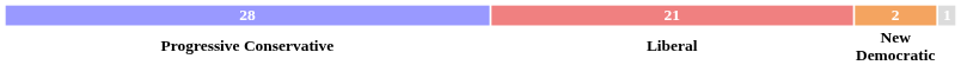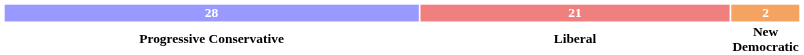 <table style="width:60%; text-align:center;">
 <tr style="color:white;">
 <td style="background:#9999FF; width:53.85%;"><strong>28</strong></td>
 <td style="background:#F08080; width:40.38%;"><strong>21</strong></td>
 <td style="background:#F4A460; width:3.85%;"><strong>2</strong></td>
-<td style="background:#DCDCDC; width:1.92%;"><strong>1</strong></td>
 </tr>
 <tr>
 <td><span><strong>Progressive Conservative</strong></span></td>
 <td><span><strong>Liberal</strong></span></td>
 <td><span><strong>New Democratic</strong></span></td>
-<td><span><strong></strong></span></td>
 </tr>
 </table>
